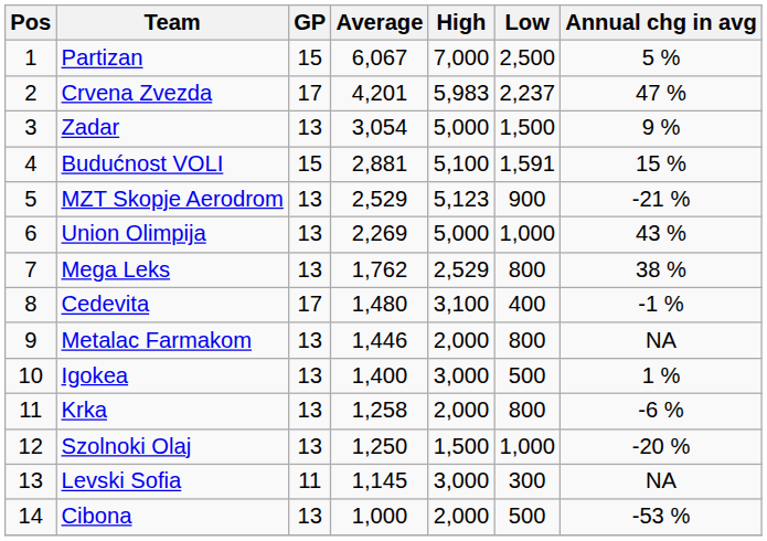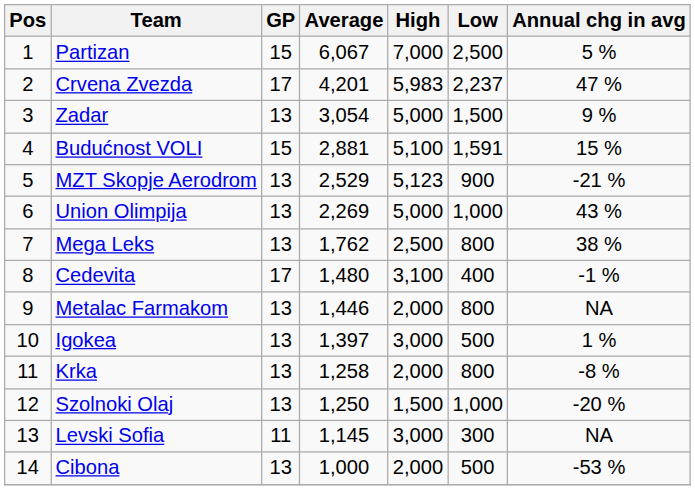 <table class="wikitable sortable">
 <tr>
 <th>Pos</th>
 <th>Team</th>
 <th>GP</th>
 <th>Average</th>
 <th>High</th>
 <th>Low</th>
 <th>Annual chg in avg</th>
 </tr>
 <tr>
 <td align="center">1</td>
 <td> <a href='#'>Partizan</a></td>
 <td align="center">15</td>
 <td align="center">6,067</td>
 <td align="center">7,000</td>
 <td align="center">2,500</td>
 <td align="center">5 %</td>
 </tr>
 <tr>
 <td align="center">2</td>
 <td> <a href='#'>Crvena Zvezda</a></td>
 <td align="center">17</td>
 <td align="center">4,201</td>
 <td align="center">5,983</td>
 <td align="center">2,237</td>
 <td align="center">47 %</td>
 </tr>
 <tr>
 <td align="center">3</td>
 <td> <a href='#'>Zadar</a></td>
 <td align="center">13</td>
 <td align="center">3,054</td>
 <td align="center">5,000</td>
 <td align="center">1,500</td>
 <td align="center">9 %</td>
 </tr>
 <tr>
 <td align="center">4</td>
 <td> <a href='#'>Budućnost VOLI</a></td>
 <td align="center">15 </td>
 <td align="center">2,881</td>
 <td align="center">5,100</td>
 <td align="center">1,591</td>
 <td align="center">15 %</td>
 </tr>
 <tr>
 <td align="center">5</td>
 <td> <a href='#'>MZT Skopje Aerodrom</a></td>
 <td align="center">13</td>
 <td align="center">2,529</td>
 <td align="center">5,123</td>
 <td align="center">900</td>
 <td align="center">-21 %</td>
 </tr>
 <tr>
 <td align="center">6</td>
 <td> <a href='#'>Union Olimpija</a></td>
 <td align="center">13</td>
 <td align="center">2,269</td>
 <td align="center">5,000</td>
 <td align="center">1,000</td>
 <td align="center">43 %</td>
 </tr>
 <tr>
 <td align="center">7</td>
 <td> <a href='#'>Mega Leks</a></td>
 <td align="center">13</td>
 <td align="center">1,762</td>
-<td align="center">2,529</td>
+<td align="center">2,500</td>
 <td align="center">800</td>
 <td align="center">38 %</td>
 </tr>
 <tr>
 <td align="center">8</td>
 <td> <a href='#'>Cedevita</a></td>
 <td align="center">17</td>
 <td align="center">1,480</td>
 <td align="center">3,100</td>
 <td align="center">400</td>
 <td align="center">-1 %</td>
 </tr>
 <tr>
 <td align="center">9</td>
 <td> <a href='#'>Metalac Farmakom</a></td>
 <td align="center">13</td>
 <td align="center">1,446</td>
 <td align="center">2,000</td>
 <td align="center">800</td>
 <td align="center">NA</td>
 </tr>
 <tr>
 <td align="center">10</td>
 <td> <a href='#'>Igokea</a></td>
 <td align="center">13</td>
-<td align="center">1,400</td>
+<td align="center">1,397</td>
 <td align="center">3,000</td>
 <td align="center">500</td>
 <td align="center">1 %</td>
 </tr>
 <tr>
 <td align="center">11</td>
 <td> <a href='#'>Krka</a></td>
 <td align="center">13</td>
 <td align="center">1,258</td>
 <td align="center">2,000</td>
 <td align="center">800</td>
-<td align="center">-6 %</td>
+<td align="center">-8 %</td>
 </tr>
 <tr>
 <td align="center">12</td>
 <td> <a href='#'>Szolnoki Olaj</a></td>
 <td align="center">13</td>
 <td align="center">1,250</td>
 <td align="center">1,500</td>
 <td align="center">1,000</td>
 <td align="center">-20 %</td>
 </tr>
 <tr>
 <td align="center">13</td>
 <td> <a href='#'>Levski Sofia</a></td>
 <td align="center">11</td>
 <td align="center">1,145</td>
 <td align="center">3,000</td>
 <td align="center">300</td>
 <td align="center">NA</td>
 </tr>
 <tr>
 <td align="center">14</td>
 <td> <a href='#'>Cibona</a></td>
 <td align="center">13</td>
 <td align="center">1,000</td>
 <td align="center">2,000</td>
 <td align="center">500</td>
 <td align="center">-53 %</td>
 </tr>
 <tr>
 </tr>
 </table>
